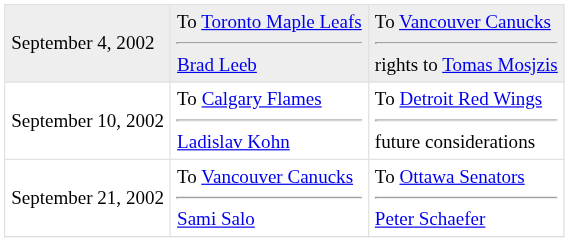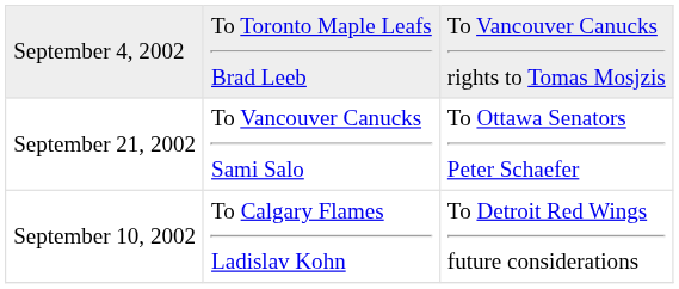 <table border=1 style="border-collapse:collapse" bordercolor="#DFDFDF"  cellpadding="5">
 <tr bgcolor="#eeeeee">
 <td>September 4, 2002</td>
 <td valign="top">To <a href='#'>Toronto Maple Leafs</a><hr><a href='#'>Brad Leeb</a></td>
 <td valign="top">To <a href='#'>Vancouver Canucks</a><hr>rights to <a href='#'>Tomas Mosjzis</a></td>
 </tr>
 <tr>
+<td>September 21, 2002</td>
+<td valign="top">To <a href='#'>Vancouver Canucks</a><hr><a href='#'>Sami Salo</a></td>
+<td valign="top">To <a href='#'>Ottawa Senators</a> <hr><a href='#'>Peter Schaefer</a></td>
+</tr>
+<tr>
 <td>September 10, 2002</td>
 <td valign="top">To <a href='#'>Calgary Flames</a><hr><a href='#'>Ladislav Kohn</a></td>
 <td valign="top">To <a href='#'>Detroit Red Wings</a><hr>future considerations</td>
 </tr>
 <tr>
-<td>September 21, 2002</td>
-<td valign="top">To <a href='#'>Vancouver Canucks</a><hr><a href='#'>Sami Salo</a></td>
-<td valign="top">To <a href='#'>Ottawa Senators</a> <hr><a href='#'>Peter Schaefer</a></td>
-</tr>
-<tr>
 </tr>
 </table>
